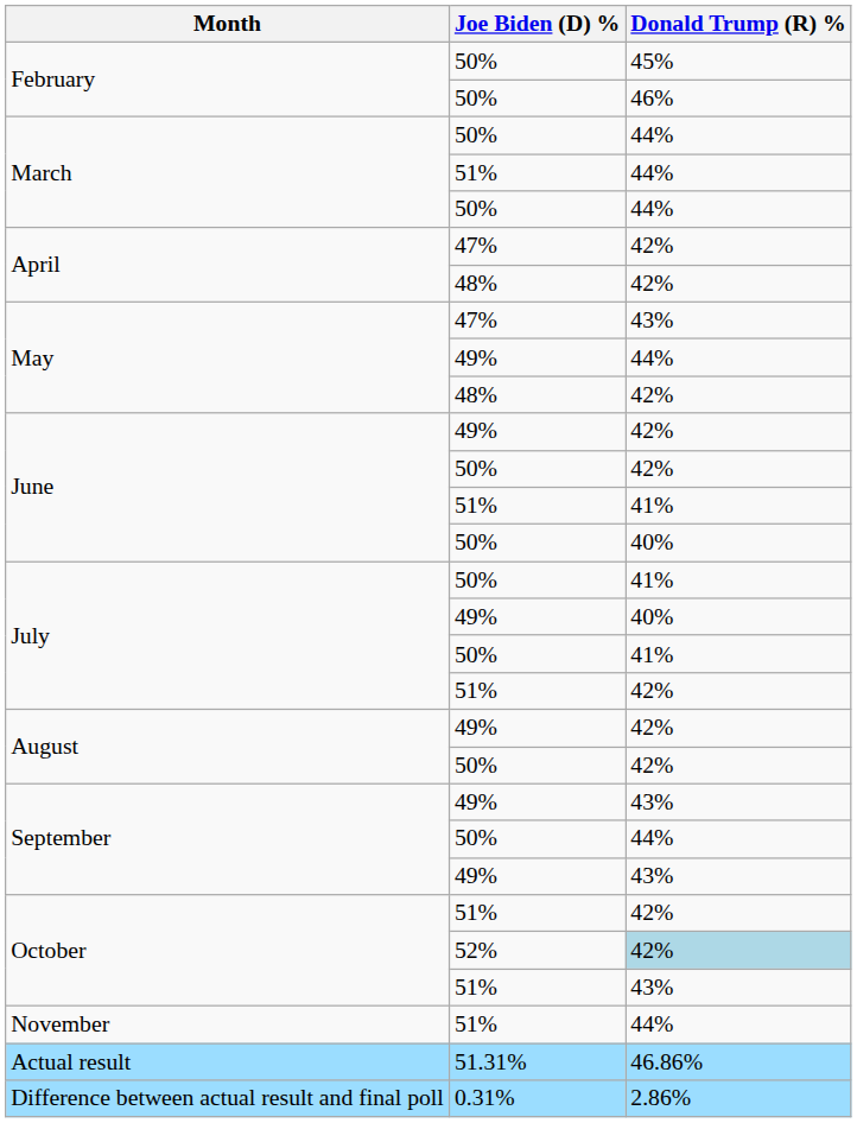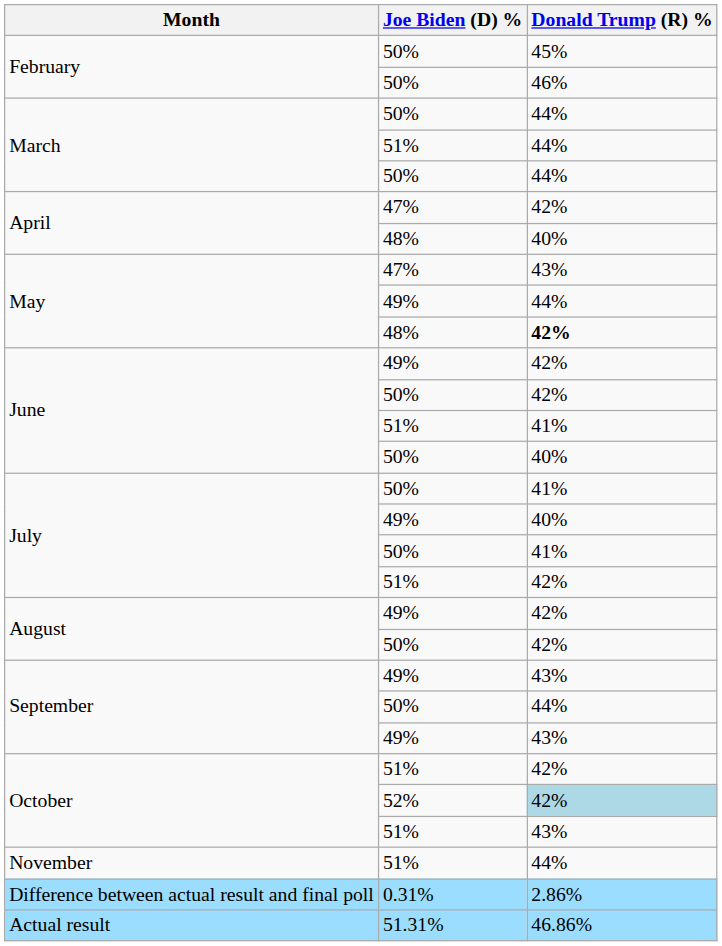 <table class="wikitable">
 <tr>
 <th>Month</th>
 <th><a href='#'>Joe Biden</a> (D) %</th>
 <th><a href='#'>Donald Trump</a> (R) %</th>
 </tr>
 <tr>
 <td rowspan="2">February</td>
 <td>50%</td>
 <td>45%</td>
 </tr>
 <tr>
 <td>50%</td>
 <td>46%</td>
 </tr>
 <tr>
 <td rowspan="3">March</td>
 <td>50%</td>
 <td>44%</td>
 </tr>
 <tr>
 <td>51%</td>
 <td>44%</td>
 </tr>
 <tr>
 <td>50%</td>
 <td>44%</td>
 </tr>
 <tr>
 <td rowspan="2">April</td>
 <td>47%</td>
 <td>42%</td>
 </tr>
 <tr>
 <td>48%</td>
-<td>42%</td>
+<td>40%</td>
 </tr>
 <tr>
 <td rowspan="3">May</td>
 <td>47%</td>
 <td>43%</td>
 </tr>
 <tr>
 <td>49%</td>
 <td>44%</td>
 </tr>
 <tr>
 <td>48%</td>
-<td>42%</td>
+<td><strong>42%</strong></td>
 </tr>
 <tr>
 <td rowspan="4">June</td>
 <td>49%</td>
 <td>42%</td>
 </tr>
 <tr>
 <td>50%</td>
 <td>42%</td>
 </tr>
 <tr>
 <td>51%</td>
 <td>41%</td>
 </tr>
 <tr>
 <td>50%</td>
 <td>40%</td>
 </tr>
 <tr>
 <td rowspan="4">July</td>
 <td>50%</td>
 <td>41%</td>
 </tr>
 <tr>
 <td>49%</td>
 <td>40%</td>
 </tr>
 <tr>
 <td>50%</td>
 <td>41%</td>
 </tr>
 <tr>
 <td>51%</td>
 <td>42%</td>
 </tr>
 <tr>
 <td rowspan="2">August</td>
 <td>49%</td>
 <td>42%</td>
 </tr>
 <tr>
 <td>50%</td>
 <td>42%</td>
 </tr>
 <tr>
 <td rowspan="3">September</td>
 <td>49%</td>
 <td>43%</td>
 </tr>
 <tr>
 <td>50%</td>
 <td>44%</td>
 </tr>
 <tr>
 <td>49%</td>
 <td>43%</td>
 </tr>
 <tr>
 <td rowspan="3">October</td>
 <td>51%</td>
 <td>42%</td>
 </tr>
 <tr>
 <td>52%</td>
 <td style="background: lightblue;">42%</td>
 </tr>
 <tr>
 <td>51%</td>
 <td>43%</td>
 </tr>
 <tr>
 <td>November</td>
 <td>51%</td>
 <td>44%</td>
 </tr>
 <tr style="background:#9bddff;">
+<td>Difference between actual result and final poll</td>
+<td>0.31%</td>
+<td>2.86%</td>
+</tr>
+<tr style="background:#9bddff;">
 <td>Actual result</td>
 <td>51.31%</td>
 <td>46.86%</td>
 </tr>
-<tr style="background:#9bddff;">
-<td>Difference between actual result and final poll</td>
-<td>0.31%</td>
-<td>2.86%</td>
-</tr>
 </table>
